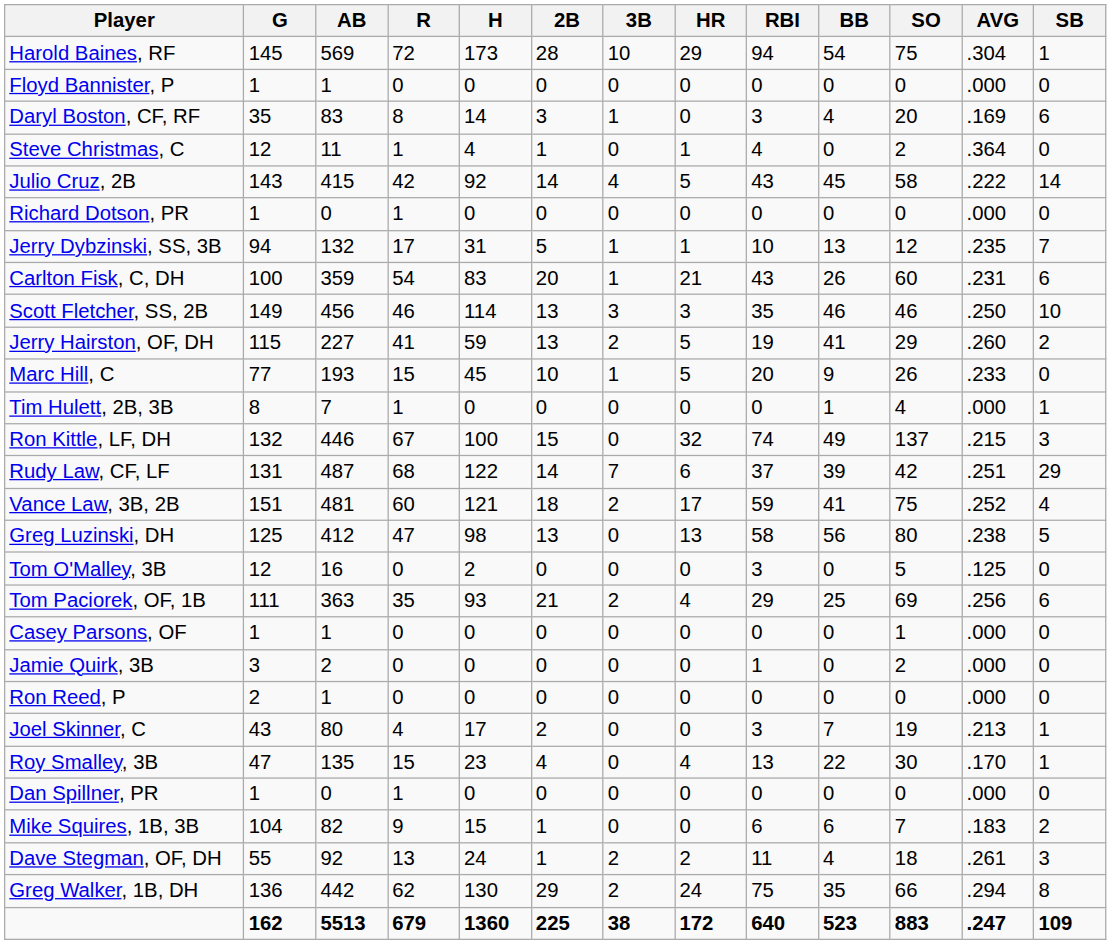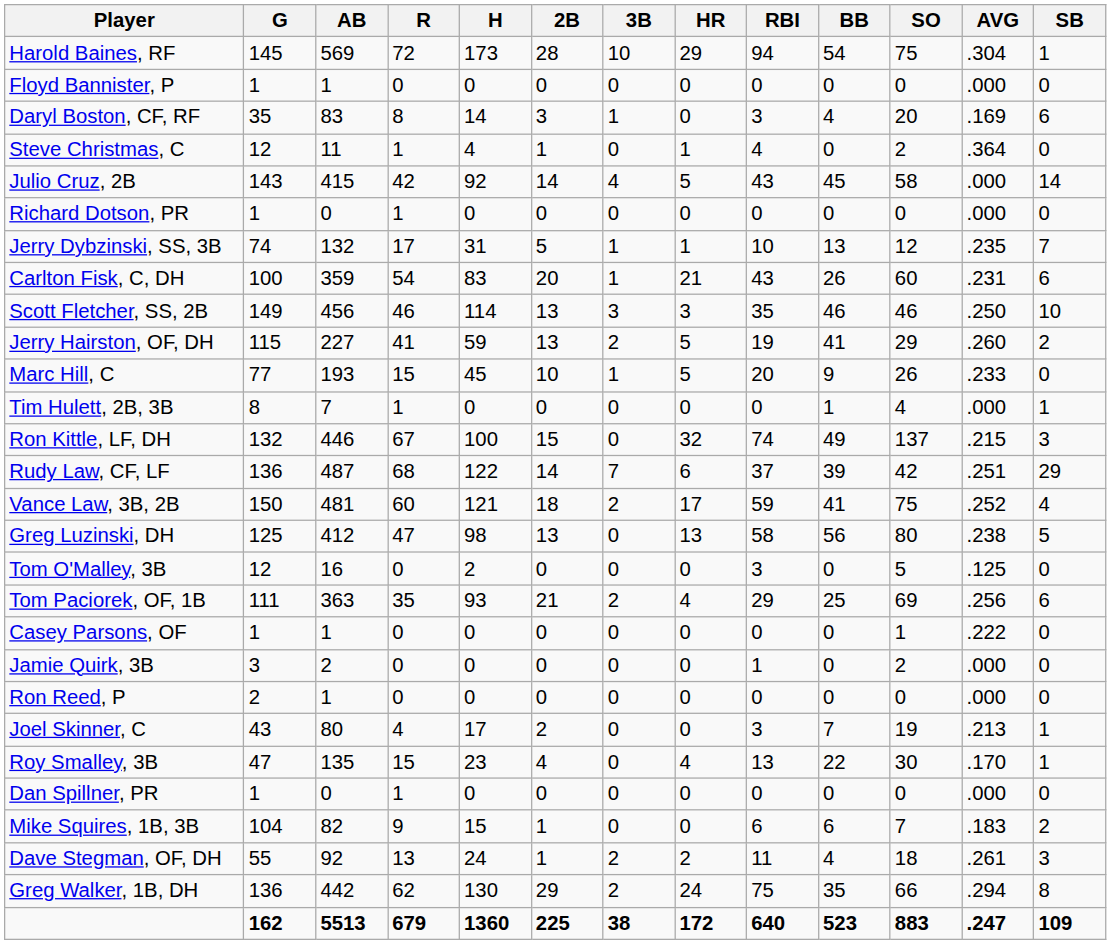 <table class="wikitable sortable">
 <tr>
 <th bgcolor="#DDDDFF" width="20%">Player</th>
 <th bgcolor="#DDDDFF" width="6%">G</th>
 <th bgcolor="#DDDDFF" width="6%">AB</th>
 <th bgcolor="#DDDDFF" width="6%">R</th>
 <th bgcolor="#DDDDFF" width="6%">H</th>
 <th bgcolor="#DDDDFF" width="6%">2B</th>
 <th bgcolor="#DDDDFF" width="6%">3B</th>
 <th bgcolor="#DDDDFF" width="6%">HR</th>
 <th bgcolor="#DDDDFF" width="6%">RBI</th>
 <th bgcolor="#DDDDFF" width="6%">BB</th>
 <th bgcolor="#DDDDFF" width="6%">SO</th>
 <th bgcolor="#DDDDFF" width="6%">AVG</th>
 <th bgcolor="#DDDDFF" width="6%">SB</th>
 </tr>
 <tr>
 <td><a href='#'>Harold Baines</a>, RF</td>
 <td>145</td>
 <td>569</td>
 <td>72</td>
 <td>173</td>
 <td>28</td>
 <td>10</td>
 <td>29</td>
 <td>94</td>
 <td>54</td>
 <td>75</td>
 <td>.304</td>
 <td>1</td>
 </tr>
 <tr>
 <td><a href='#'>Floyd Bannister</a>, P</td>
 <td>1</td>
 <td>1</td>
 <td>0</td>
 <td>0</td>
 <td>0</td>
 <td>0</td>
 <td>0</td>
 <td>0</td>
 <td>0</td>
 <td>0</td>
 <td>.000</td>
 <td>0</td>
 </tr>
 <tr>
 <td><a href='#'>Daryl Boston</a>, CF, RF</td>
 <td>35</td>
 <td>83</td>
 <td>8</td>
 <td>14</td>
 <td>3</td>
 <td>1</td>
 <td>0</td>
 <td>3</td>
 <td>4</td>
 <td>20</td>
 <td>.169</td>
 <td>6</td>
 </tr>
 <tr>
 <td><a href='#'>Steve Christmas</a>, C</td>
 <td>12</td>
 <td>11</td>
 <td>1</td>
 <td>4</td>
 <td>1</td>
 <td>0</td>
 <td>1</td>
 <td>4</td>
 <td>0</td>
 <td>2</td>
 <td>.364</td>
 <td>0</td>
 </tr>
 <tr>
 <td><a href='#'>Julio Cruz</a>, 2B</td>
 <td>143</td>
 <td>415</td>
 <td>42</td>
 <td>92</td>
 <td>14</td>
 <td>4</td>
 <td>5</td>
 <td>43</td>
 <td>45</td>
 <td>58</td>
-<td>.222</td>
+<td>.000</td>
 <td>14</td>
 </tr>
 <tr>
 <td><a href='#'>Richard Dotson</a>, PR</td>
 <td>1</td>
 <td>0</td>
 <td>1</td>
 <td>0</td>
 <td>0</td>
 <td>0</td>
 <td>0</td>
 <td>0</td>
 <td>0</td>
 <td>0</td>
 <td>.000</td>
 <td>0</td>
 </tr>
 <tr>
 <td><a href='#'>Jerry Dybzinski</a>, SS, 3B</td>
-<td>94</td>
+<td>74</td>
 <td>132</td>
 <td>17</td>
 <td>31</td>
 <td>5</td>
 <td>1</td>
 <td>1</td>
 <td>10</td>
 <td>13</td>
 <td>12</td>
 <td>.235</td>
 <td>7</td>
 </tr>
 <tr>
 <td><a href='#'>Carlton Fisk</a>, C, DH</td>
 <td>100</td>
 <td>359</td>
 <td>54</td>
 <td>83</td>
 <td>20</td>
 <td>1</td>
 <td>21</td>
 <td>43</td>
 <td>26</td>
 <td>60</td>
 <td>.231</td>
 <td>6</td>
 </tr>
 <tr>
 <td><a href='#'>Scott Fletcher</a>, SS, 2B</td>
 <td>149</td>
 <td>456</td>
 <td>46</td>
 <td>114</td>
 <td>13</td>
 <td>3</td>
 <td>3</td>
 <td>35</td>
 <td>46</td>
 <td>46</td>
 <td>.250</td>
 <td>10</td>
 </tr>
 <tr>
 <td><a href='#'>Jerry Hairston</a>, OF, DH</td>
 <td>115</td>
 <td>227</td>
 <td>41</td>
 <td>59</td>
 <td>13</td>
 <td>2</td>
 <td>5</td>
 <td>19</td>
 <td>41</td>
 <td>29</td>
 <td>.260</td>
 <td>2</td>
 </tr>
 <tr>
 <td><a href='#'>Marc Hill</a>, C</td>
 <td>77</td>
 <td>193</td>
 <td>15</td>
 <td>45</td>
 <td>10</td>
 <td>1</td>
 <td>5</td>
 <td>20</td>
 <td>9</td>
 <td>26</td>
 <td>.233</td>
 <td>0</td>
 </tr>
 <tr>
 <td><a href='#'>Tim Hulett</a>, 2B, 3B</td>
 <td>8</td>
 <td>7</td>
 <td>1</td>
 <td>0</td>
 <td>0</td>
 <td>0</td>
 <td>0</td>
 <td>0</td>
 <td>1</td>
 <td>4</td>
 <td>.000</td>
 <td>1</td>
 </tr>
 <tr>
 <td><a href='#'>Ron Kittle</a>, LF, DH</td>
 <td>132</td>
 <td>446</td>
 <td>67</td>
 <td>100</td>
 <td>15</td>
 <td>0</td>
 <td>32</td>
 <td>74</td>
 <td>49</td>
 <td>137</td>
 <td>.215</td>
 <td>3</td>
 </tr>
 <tr>
 <td><a href='#'>Rudy Law</a>, CF, LF</td>
-<td>131</td>
+<td>136</td>
 <td>487</td>
 <td>68</td>
 <td>122</td>
 <td>14</td>
 <td>7</td>
 <td>6</td>
 <td>37</td>
 <td>39</td>
 <td>42</td>
 <td>.251</td>
 <td>29</td>
 </tr>
 <tr>
 <td><a href='#'>Vance Law</a>, 3B, 2B</td>
-<td>151</td>
+<td>150</td>
 <td>481</td>
 <td>60</td>
 <td>121</td>
 <td>18</td>
 <td>2</td>
 <td>17</td>
 <td>59</td>
 <td>41</td>
 <td>75</td>
 <td>.252</td>
 <td>4</td>
 </tr>
 <tr>
 <td><a href='#'>Greg Luzinski</a>, DH</td>
 <td>125</td>
 <td>412</td>
 <td>47</td>
 <td>98</td>
 <td>13</td>
 <td>0</td>
 <td>13</td>
 <td>58</td>
 <td>56</td>
 <td>80</td>
 <td>.238</td>
 <td>5</td>
 </tr>
 <tr>
 <td><a href='#'>Tom O'Malley</a>, 3B</td>
 <td>12</td>
 <td>16</td>
 <td>0</td>
 <td>2</td>
 <td>0</td>
 <td>0</td>
 <td>0</td>
 <td>3</td>
 <td>0</td>
 <td>5</td>
 <td>.125</td>
 <td>0</td>
 </tr>
 <tr>
 <td><a href='#'>Tom Paciorek</a>, OF, 1B</td>
 <td>111</td>
 <td>363</td>
 <td>35</td>
 <td>93</td>
 <td>21</td>
 <td>2</td>
 <td>4</td>
 <td>29</td>
 <td>25</td>
 <td>69</td>
 <td>.256</td>
 <td>6</td>
 </tr>
 <tr>
 <td><a href='#'>Casey Parsons</a>, OF</td>
 <td>1</td>
 <td>1</td>
 <td>0</td>
 <td>0</td>
 <td>0</td>
 <td>0</td>
 <td>0</td>
 <td>0</td>
 <td>0</td>
 <td>1</td>
-<td>.000</td>
+<td>.222</td>
 <td>0</td>
 </tr>
 <tr>
 <td><a href='#'>Jamie Quirk</a>, 3B</td>
 <td>3</td>
 <td>2</td>
 <td>0</td>
 <td>0</td>
 <td>0</td>
 <td>0</td>
 <td>0</td>
 <td>1</td>
 <td>0</td>
 <td>2</td>
 <td>.000</td>
 <td>0</td>
 </tr>
 <tr>
 <td><a href='#'>Ron Reed</a>, P</td>
 <td>2</td>
 <td>1</td>
 <td>0</td>
 <td>0</td>
 <td>0</td>
 <td>0</td>
 <td>0</td>
 <td>0</td>
 <td>0</td>
 <td>0</td>
 <td>.000</td>
 <td>0</td>
 </tr>
 <tr>
 <td><a href='#'>Joel Skinner</a>, C</td>
 <td>43</td>
 <td>80</td>
 <td>4</td>
 <td>17</td>
 <td>2</td>
 <td>0</td>
 <td>0</td>
 <td>3</td>
 <td>7</td>
 <td>19</td>
 <td>.213</td>
 <td>1</td>
 </tr>
 <tr>
 <td><a href='#'>Roy Smalley</a>, 3B</td>
 <td>47</td>
 <td>135</td>
 <td>15</td>
 <td>23</td>
 <td>4</td>
 <td>0</td>
 <td>4</td>
 <td>13</td>
 <td>22</td>
 <td>30</td>
 <td>.170</td>
 <td>1</td>
 </tr>
 <tr>
 <td><a href='#'>Dan Spillner</a>, PR</td>
 <td>1</td>
 <td>0</td>
 <td>1</td>
 <td>0</td>
 <td>0</td>
 <td>0</td>
 <td>0</td>
 <td>0</td>
 <td>0</td>
 <td>0</td>
 <td>.000</td>
 <td>0</td>
 </tr>
 <tr>
 <td><a href='#'>Mike Squires</a>, 1B, 3B</td>
 <td>104</td>
 <td>82</td>
 <td>9</td>
 <td>15</td>
 <td>1</td>
 <td>0</td>
 <td>0</td>
 <td>6</td>
 <td>6</td>
 <td>7</td>
 <td>.183</td>
 <td>2</td>
 </tr>
 <tr>
 <td><a href='#'>Dave Stegman</a>, OF, DH</td>
 <td>55</td>
 <td>92</td>
 <td>13</td>
 <td>24</td>
 <td>1</td>
 <td>2</td>
 <td>2</td>
 <td>11</td>
 <td>4</td>
 <td>18</td>
 <td>.261</td>
 <td>3</td>
 </tr>
 <tr>
 <td><a href='#'>Greg Walker</a>, 1B, DH</td>
 <td>136</td>
 <td>442</td>
 <td>62</td>
 <td>130</td>
 <td>29</td>
 <td>2</td>
 <td>24</td>
 <td>75</td>
 <td>35</td>
 <td>66</td>
 <td>.294</td>
 <td>8</td>
 </tr>
 <tr class="sortbottom">
 <td></td>
 <td><strong>162</strong></td>
 <td><strong>5513</strong></td>
 <td><strong>679</strong></td>
 <td><strong>1360</strong></td>
 <td><strong>225</strong></td>
 <td><strong>38</strong></td>
 <td><strong>172</strong></td>
 <td><strong>640</strong></td>
 <td><strong>523</strong></td>
 <td><strong>883</strong></td>
 <td><strong>.247</strong></td>
 <td><strong>109</strong></td>
 </tr>
 </table>
